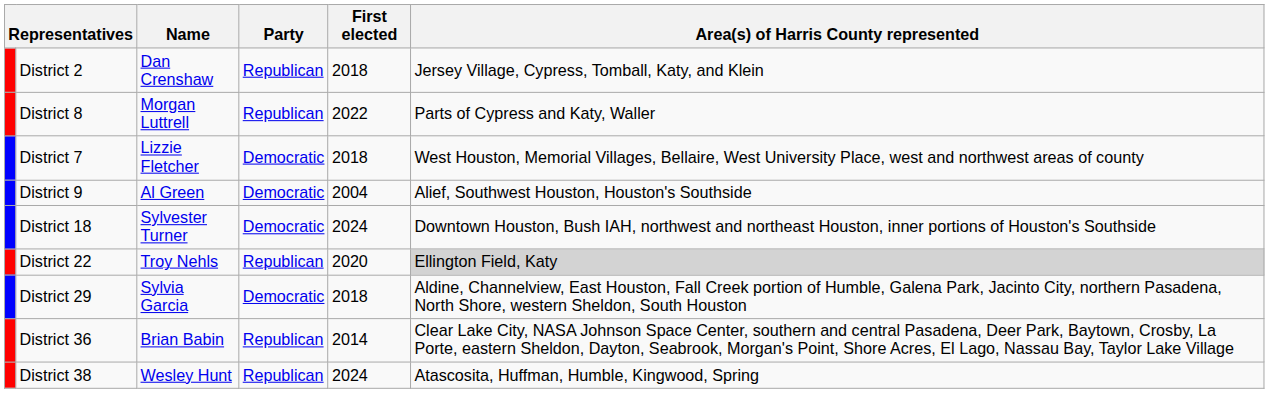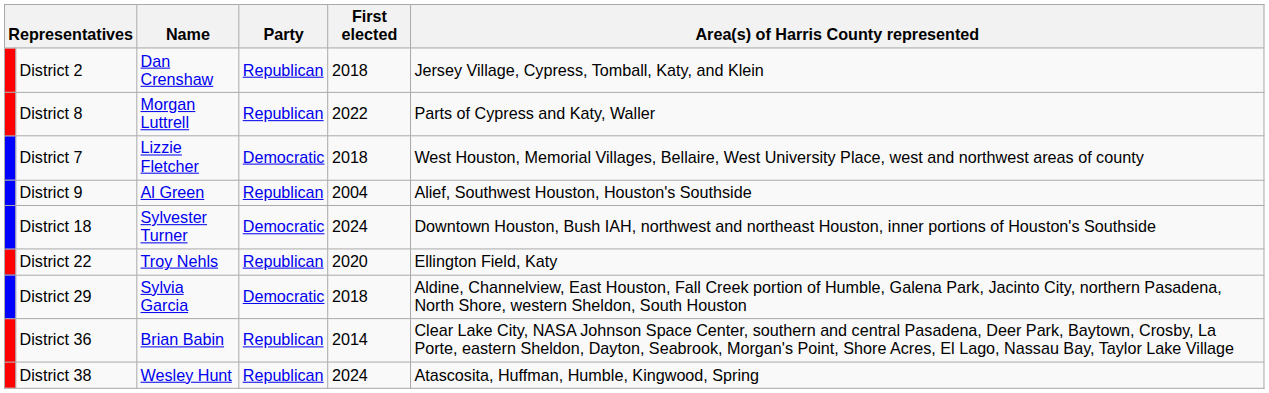 <table class="wikitable">
 <tr>
 <th colspan="2" style="text-align:center; vertical-align:bottom;">Representatives</th>
 <th style="text-align:center; vertical-align:bottom;">Name</th>
 <th style="text-align:center; vertical-align:bottom;">Party</th>
 <th style="text-align:center; vertical-align:bottom;">First elected</th>
 <th style="text-align:center; vertical-align:bottom;">Area(s) of Harris County represented</th>
 </tr>
 <tr>
 <td style="background:red;"></td>
 <td>District 2</td>
 <td><a href='#'>Dan Crenshaw</a></td>
 <td><a href='#'>Republican</a></td>
 <td>2018</td>
 <td>Jersey Village, Cypress, Tomball, Katy, and Klein</td>
 </tr>
 <tr>
 <td style="background:red;"></td>
 <td>District 8</td>
 <td><a href='#'>Morgan Luttrell</a></td>
 <td><a href='#'>Republican</a></td>
 <td>2022</td>
 <td>Parts of Cypress and Katy, Waller</td>
 </tr>
 <tr>
 <td style="background:blue;"></td>
 <td>District 7</td>
 <td><a href='#'>Lizzie Fletcher</a></td>
 <td><a href='#'>Democratic</a></td>
 <td>2018</td>
 <td>West Houston, Memorial Villages, Bellaire, West University Place, west and northwest areas of county</td>
 </tr>
 <tr>
 <td style="background:blue;"></td>
 <td>District 9</td>
 <td><a href='#'>Al Green</a></td>
-<td><a href='#'>Democratic</a></td>
+<td><a href='#'>Republican</a></td>
 <td>2004</td>
 <td>Alief, Southwest Houston, Houston's Southside</td>
 </tr>
 <tr>
 <td style="background:blue;"></td>
 <td>District 18</td>
 <td><a href='#'>Sylvester Turner</a></td>
 <td><a href='#'>Democratic</a></td>
 <td>2024</td>
 <td>Downtown Houston, Bush IAH, northwest and northeast Houston, inner portions of Houston's Southside</td>
 </tr>
 <tr>
 <td style="background:red;"></td>
 <td>District 22</td>
 <td><a href='#'>Troy Nehls</a></td>
 <td><a href='#'>Republican</a></td>
 <td>2020</td>
-<td style="background: lightgrey;">Ellington Field, Katy</td>
+<td>Ellington Field, Katy</td>
 </tr>
 <tr>
 <td style="background:blue;"></td>
 <td>District 29</td>
 <td><a href='#'>Sylvia Garcia</a></td>
 <td><a href='#'>Democratic</a></td>
 <td>2018</td>
 <td>Aldine, Channelview, East Houston, Fall Creek portion of Humble, Galena Park, Jacinto City, northern Pasadena, North Shore, western Sheldon, South Houston</td>
 </tr>
 <tr>
 <td style="background:red;"></td>
 <td>District 36</td>
 <td><a href='#'>Brian Babin</a></td>
 <td><a href='#'>Republican</a></td>
 <td>2014</td>
 <td>Clear Lake City, NASA Johnson Space Center, southern and central Pasadena, Deer Park, Baytown, Crosby, La Porte, eastern Sheldon, Dayton, Seabrook, Morgan's Point, Shore Acres, El Lago, Nassau Bay, Taylor Lake Village</td>
 </tr>
 <tr>
 <td style="background:red;"></td>
 <td>District 38</td>
 <td><a href='#'>Wesley Hunt</a></td>
 <td><a href='#'>Republican</a></td>
 <td>2024</td>
 <td>Atascosita, Huffman, Humble, Kingwood, Spring</td>
 </tr>
 </table>
